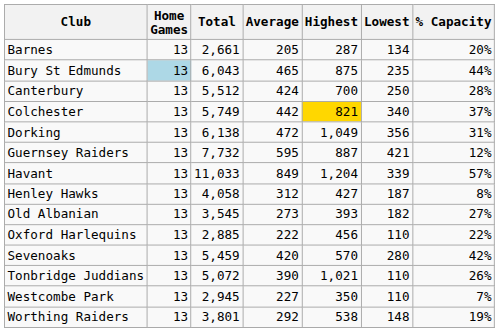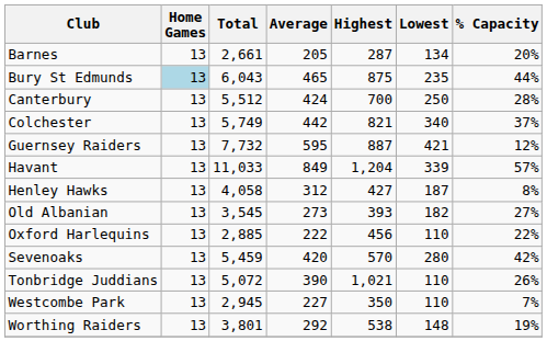 <table class="wikitable sortable" style="text-align:right">
 <tr>
 <th>Club</th>
 <th>Home<br>Games</th>
 <th>Total</th>
 <th>Average</th>
 <th>Highest</th>
 <th>Lowest</th>
 <th>% Capacity</th>
 </tr>
 <tr>
 <td style="text-align:left">Barnes</td>
 <td>13</td>
 <td>2,661</td>
 <td>205</td>
 <td>287</td>
 <td>134</td>
 <td>20%</td>
 </tr>
 <tr>
 <td style="text-align:left">Bury St Edmunds</td>
 <td style="background: lightblue;">13</td>
 <td>6,043</td>
 <td>465</td>
 <td>875</td>
 <td>235</td>
 <td>44%</td>
 </tr>
 <tr>
 <td style="text-align:left">Canterbury</td>
 <td>13</td>
 <td>5,512</td>
 <td>424</td>
 <td>700</td>
 <td>250</td>
 <td>28%</td>
 </tr>
 <tr>
 <td style="text-align:left">Colchester</td>
 <td>13</td>
 <td>5,749</td>
 <td>442</td>
-<td style="background: gold;">821</td>
+<td>821</td>
 <td>340</td>
 <td>37%</td>
-</tr>
-<tr>
-<td style="text-align:left">Dorking</td>
-<td>13</td>
-<td>6,138</td>
-<td>472</td>
-<td>1,049</td>
-<td>356</td>
-<td>31%</td>
 </tr>
 <tr>
 <td style="text-align:left">Guernsey Raiders</td>
 <td>13</td>
 <td>7,732</td>
 <td>595</td>
 <td>887</td>
 <td>421</td>
 <td>12%</td>
 </tr>
 <tr>
 <td style="text-align:left">Havant</td>
 <td>13</td>
 <td>11,033</td>
 <td>849</td>
 <td>1,204</td>
 <td>339</td>
 <td>57%</td>
 </tr>
 <tr>
 <td style="text-align:left">Henley Hawks</td>
 <td>13</td>
 <td>4,058</td>
 <td>312</td>
 <td>427</td>
 <td>187</td>
 <td>8%</td>
 </tr>
 <tr>
 <td style="text-align:left">Old Albanian</td>
 <td>13</td>
 <td>3,545</td>
 <td>273</td>
 <td>393</td>
 <td>182</td>
 <td>27%</td>
 </tr>
 <tr>
 <td style="text-align:left">Oxford Harlequins</td>
 <td>13</td>
 <td>2,885</td>
 <td>222</td>
 <td>456</td>
 <td>110</td>
 <td>22%</td>
 </tr>
 <tr>
 <td style="text-align:left">Sevenoaks</td>
 <td>13</td>
 <td>5,459</td>
 <td>420</td>
 <td>570</td>
 <td>280</td>
 <td>42%</td>
 </tr>
 <tr>
 <td style="text-align:left">Tonbridge Juddians</td>
 <td>13</td>
 <td>5,072</td>
 <td>390</td>
 <td>1,021</td>
 <td>110</td>
 <td>26%</td>
 </tr>
 <tr>
 <td style="text-align:left">Westcombe Park</td>
 <td>13</td>
 <td>2,945</td>
 <td>227</td>
 <td>350</td>
 <td>110</td>
 <td>7%</td>
 </tr>
 <tr>
 <td style="text-align:left">Worthing Raiders</td>
 <td>13</td>
 <td>3,801</td>
 <td>292</td>
 <td>538</td>
 <td>148</td>
 <td>19%</td>
 </tr>
 <tr>
 </tr>
 </table>
